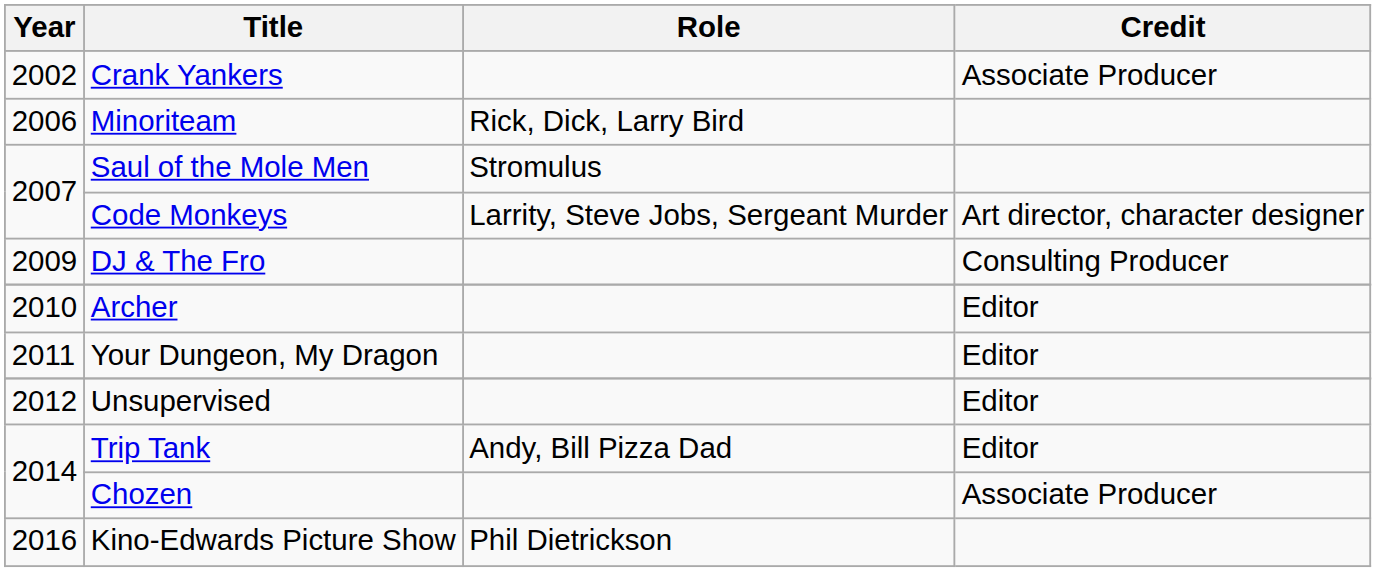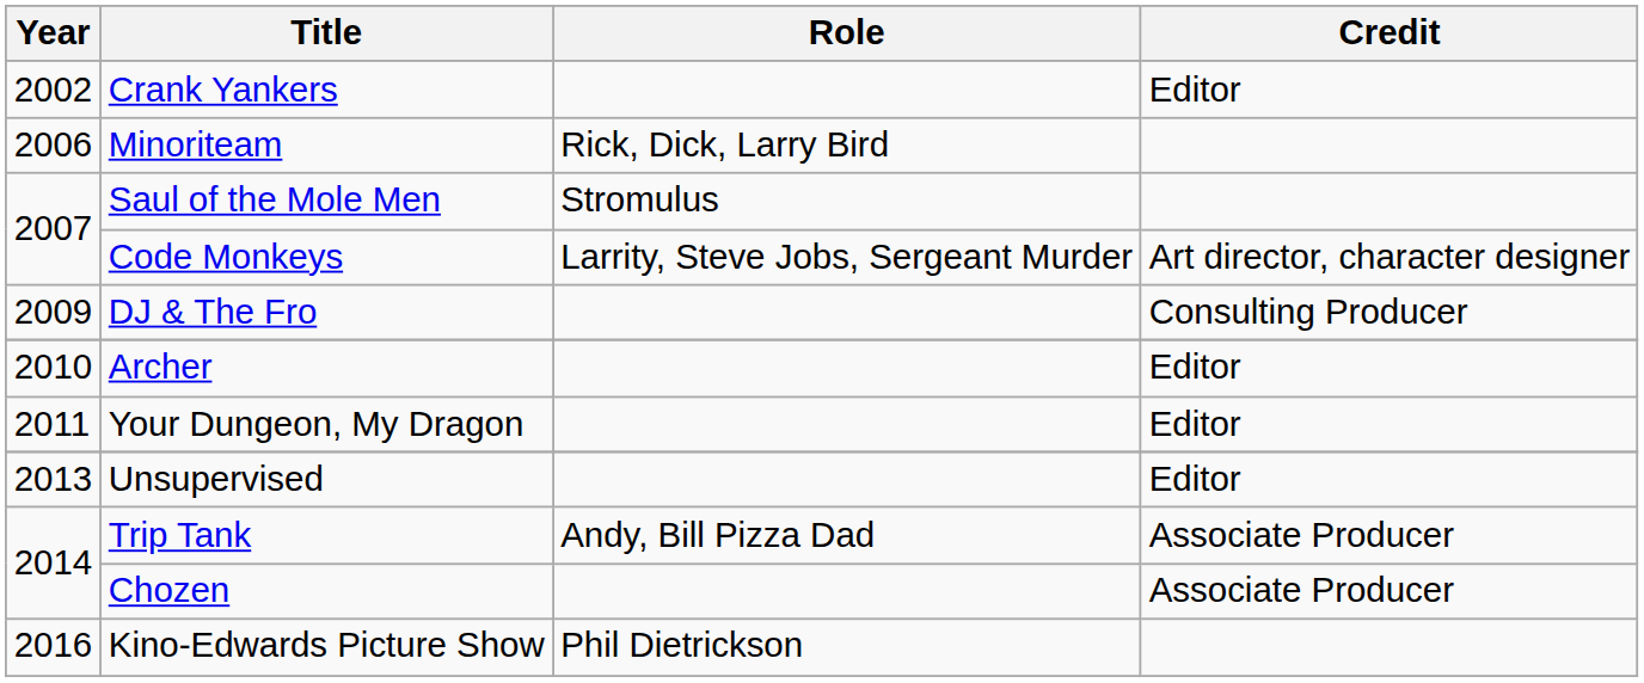 <table class="wikitable sortable">
 <tr>
 <th>Year</th>
 <th>Title</th>
 <th>Role</th>
 <th>Credit</th>
 </tr>
 <tr>
 <td>2002</td>
 <td><a href='#'>Crank Yankers</a></td>
 <td></td>
-<td>Associate Producer</td>
+<td>Editor</td>
 </tr>
 <tr>
 <td>2006</td>
 <td><a href='#'>Minoriteam</a></td>
 <td>Rick, Dick, Larry Bird</td>
 <td></td>
 </tr>
 <tr>
 <td rowspan="2">2007</td>
 <td><a href='#'>Saul of the Mole Men</a></td>
 <td>Stromulus</td>
 <td></td>
 </tr>
 <tr>
 <td><a href='#'>Code Monkeys</a></td>
 <td>Larrity, Steve Jobs, Sergeant Murder</td>
 <td>Art director, character designer</td>
 </tr>
 <tr>
 <td>2009</td>
 <td><a href='#'>DJ & The Fro</a></td>
 <td></td>
 <td>Consulting Producer</td>
 </tr>
 <tr>
 </tr>
 <tr>
 <td>2010</td>
 <td><a href='#'>Archer</a></td>
 <td></td>
 <td>Editor</td>
 </tr>
 <tr>
 <td>2011</td>
 <td>Your Dungeon, My Dragon</td>
 <td></td>
 <td>Editor</td>
 </tr>
 <tr>
 </tr>
 <tr>
-<td>2012</td>
+<td>2013</td>
 <td>Unsupervised</td>
 <td></td>
 <td>Editor</td>
 </tr>
 <tr>
 <td rowspan="2">2014</td>
 <td><a href='#'>Trip Tank</a></td>
 <td>Andy, Bill Pizza Dad</td>
-<td>Editor</td>
+<td>Associate Producer</td>
 </tr>
 <tr>
 <td><a href='#'>Chozen</a></td>
 <td></td>
 <td>Associate Producer</td>
 </tr>
 <tr>
 <td>2016</td>
 <td>Kino-Edwards Picture Show</td>
 <td>Phil Dietrickson</td>
 <td></td>
 </tr>
 </table>
